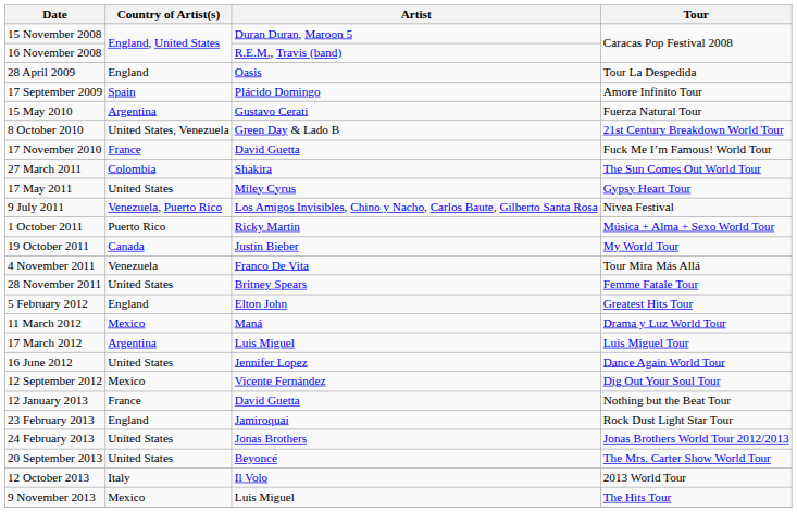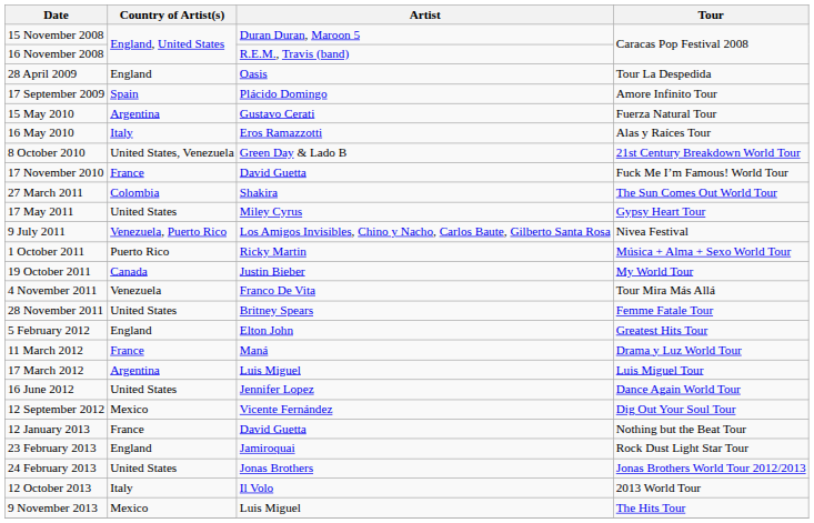 <table class="wikitable">
 <tr>
 <th>Date</th>
 <th>Country of Artist(s)</th>
 <th>Artist</th>
 <th>Tour</th>
 </tr>
 <tr>
 <td>15 November 2008</td>
 <td rowspan="2"><a href='#'>England</a>, <a href='#'>United States</a></td>
 <td><a href='#'>Duran Duran</a>, <a href='#'>Maroon 5</a></td>
 <td rowspan="2">Caracas Pop Festival 2008</td>
 </tr>
 <tr>
 <td>16 November 2008</td>
 <td><a href='#'>R.E.M.</a>, <a href='#'>Travis (band)</a></td>
 </tr>
 <tr>
 <td>28 April 2009</td>
 <td>England</td>
 <td><a href='#'>Oasis</a></td>
 <td>Tour La Despedida</td>
 </tr>
 <tr>
 <td>17 September 2009</td>
 <td><a href='#'>Spain</a></td>
 <td><a href='#'>Plácido Domingo</a></td>
 <td>Amore Infinito Tour</td>
 </tr>
 <tr>
 <td>15 May 2010</td>
 <td><a href='#'>Argentina</a></td>
 <td><a href='#'>Gustavo Cerati</a></td>
 <td>Fuerza Natural Tour</td>
+</tr>
+<tr>
+<td>16 May 2010</td>
+<td><a href='#'>Italy</a></td>
+<td><a href='#'>Eros Ramazzotti</a></td>
+<td>Alas y Raíces Tour</td>
 </tr>
 <tr>
 <td>8 October 2010</td>
 <td>United States, Venezuela</td>
 <td><a href='#'>Green Day</a> & Lado B</td>
 <td><a href='#'>21st Century Breakdown World Tour</a></td>
 </tr>
 <tr>
 <td>17 November 2010</td>
 <td><a href='#'>France</a></td>
 <td><a href='#'>David Guetta</a></td>
 <td>Fuck Me I’m Famous! World Tour</td>
 </tr>
 <tr>
 <td>27 March 2011</td>
 <td><a href='#'>Colombia</a></td>
 <td><a href='#'>Shakira</a></td>
 <td><a href='#'>The Sun Comes Out World Tour</a></td>
 </tr>
 <tr>
 <td>17 May 2011</td>
 <td>United States</td>
 <td><a href='#'>Miley Cyrus</a></td>
 <td><a href='#'>Gypsy Heart Tour</a></td>
 </tr>
 <tr>
 <td>9 July 2011</td>
 <td><a href='#'>Venezuela</a>, <a href='#'>Puerto Rico</a></td>
 <td><a href='#'>Los Amigos Invisibles</a>, <a href='#'>Chino y Nacho</a>, <a href='#'>Carlos Baute</a>, <a href='#'>Gilberto Santa Rosa</a></td>
 <td>Nivea Festival</td>
 </tr>
 <tr>
 <td>1 October 2011</td>
 <td>Puerto Rico</td>
 <td><a href='#'>Ricky Martin</a></td>
 <td><a href='#'>Música + Alma + Sexo World Tour</a></td>
 </tr>
 <tr>
 <td>19 October 2011</td>
 <td><a href='#'>Canada</a></td>
 <td><a href='#'>Justin Bieber</a></td>
 <td><a href='#'>My World Tour</a></td>
 </tr>
 <tr>
 <td>4 November 2011</td>
 <td>Venezuela</td>
 <td><a href='#'>Franco De Vita</a></td>
 <td>Tour Mira Más Allá</td>
 </tr>
 <tr>
 <td>28 November 2011</td>
 <td>United States</td>
 <td><a href='#'>Britney Spears</a></td>
 <td><a href='#'>Femme Fatale Tour</a></td>
 </tr>
 <tr>
 <td>5 February 2012</td>
 <td>England</td>
 <td><a href='#'>Elton John</a></td>
 <td><a href='#'>Greatest Hits Tour</a></td>
 </tr>
 <tr>
 <td>11 March 2012</td>
-<td><a href='#'>Mexico</a></td>
+<td><a href='#'>France</a></td>
 <td><a href='#'>Maná</a></td>
 <td><a href='#'>Drama y Luz World Tour</a></td>
 </tr>
 <tr>
 <td>17 March 2012</td>
 <td><a href='#'>Argentina</a></td>
 <td><a href='#'>Luis Miguel</a></td>
 <td><a href='#'>Luis Miguel Tour</a></td>
 </tr>
 <tr>
 <td>16 June 2012</td>
 <td>United States</td>
 <td><a href='#'>Jennifer Lopez</a></td>
 <td><a href='#'>Dance Again World Tour</a></td>
 </tr>
 <tr>
 <td>12 September 2012</td>
 <td>Mexico</td>
 <td><a href='#'>Vicente Fernández</a></td>
 <td><a href='#'>Dig Out Your Soul Tour</a></td>
 </tr>
 <tr>
 <td>12 January 2013</td>
 <td>France</td>
 <td><a href='#'>David Guetta</a></td>
 <td>Nothing but the Beat Tour</td>
 </tr>
 <tr>
 <td>23 February 2013</td>
 <td>England</td>
 <td><a href='#'>Jamiroquai</a></td>
 <td>Rock Dust Light Star Tour</td>
 </tr>
 <tr>
 <td>24 February 2013</td>
 <td>United States</td>
 <td><a href='#'>Jonas Brothers</a></td>
 <td><a href='#'>Jonas Brothers World Tour 2012/2013</a></td>
 </tr>
 <tr>
-<td>20 September 2013</td>
-<td>United States</td>
-<td><a href='#'>Beyoncé</a></td>
-<td><a href='#'>The Mrs. Carter Show World Tour</a></td>
-</tr>
-<tr>
 <td>12 October 2013</td>
 <td>Italy</td>
 <td><a href='#'>Il Volo</a></td>
 <td>2013 World Tour</td>
 </tr>
 <tr>
 <td>9 November 2013</td>
 <td>Mexico</td>
 <td>Luis Miguel</td>
 <td><a href='#'>The Hits Tour</a></td>
 </tr>
 <tr>
 </tr>
 </table>
